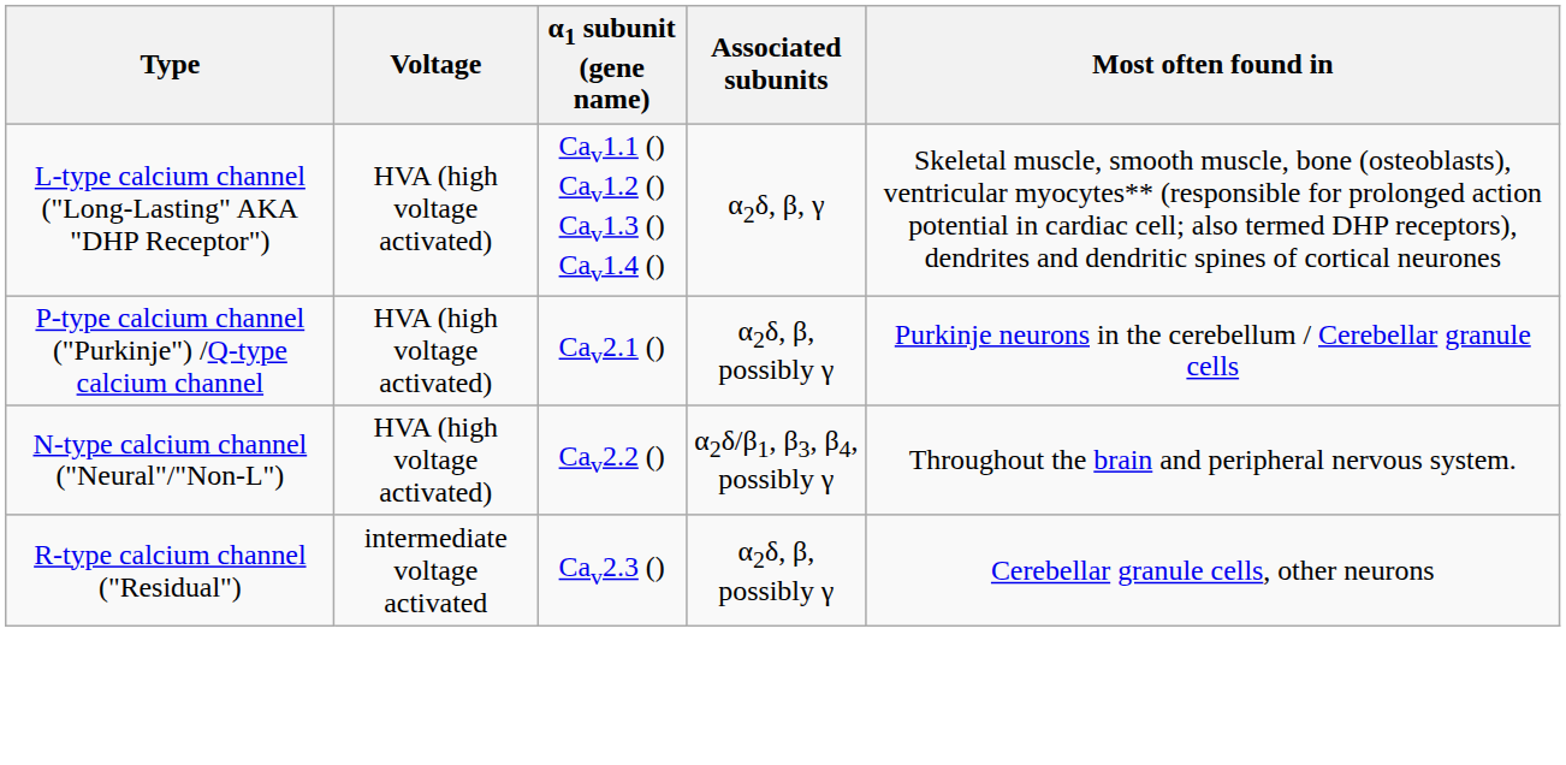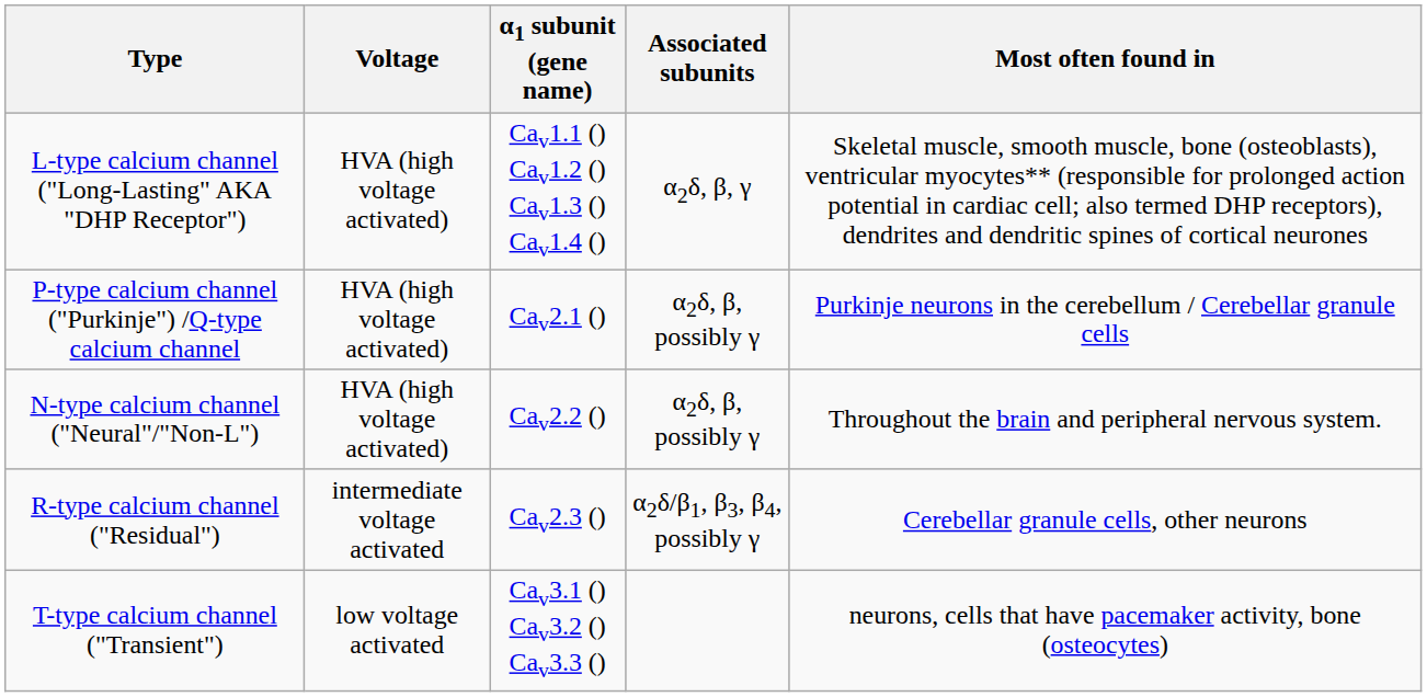 <table class="wikitable"  style="text-align:center">
 <tr>
 <th><strong>Type</strong></th>
 <th><strong>Voltage</strong></th>
 <th><strong>α<sub>1</sub> subunit (gene name)</strong></th>
 <th><strong>Associated subunits</strong></th>
 <th><strong>Most often found in</strong></th>
 </tr>
 <tr>
 <td><a href='#'>L-type calcium channel</a> ("Long-Lasting" AKA "DHP Receptor")</td>
 <td>HVA (high voltage activated)</td>
 <td><a href='#'>Ca<sub>v</sub>1.1</a> ()<br> <a href='#'>Ca<sub>v</sub>1.2</a> () <a href='#'>Ca<sub>v</sub>1.3</a> ()<br> <a href='#'>Ca<sub>v</sub>1.4</a> ()</td>
 <td>α<sub>2</sub>δ, β, γ</td>
 <td>Skeletal muscle, smooth muscle, bone (osteoblasts), ventricular myocytes** (responsible for prolonged action potential in cardiac cell; also termed DHP receptors), dendrites and dendritic spines of cortical neurones</td>
 </tr>
 <tr>
 <td><a href='#'>P-type calcium channel</a> ("Purkinje") /<a href='#'>Q-type calcium channel</a></td>
 <td>HVA (high voltage activated)</td>
 <td><a href='#'>Ca<sub>v</sub>2.1</a> ()</td>
 <td>α<sub>2</sub>δ, β, possibly γ</td>
 <td><a href='#'>Purkinje neurons</a> in the cerebellum / <a href='#'>Cerebellar</a> <a href='#'>granule cells</a></td>
 </tr>
 <tr>
 <td><a href='#'>N-type calcium channel</a> ("Neural"/"Non-L")</td>
 <td>HVA (high voltage activated)</td>
 <td><a href='#'>Ca<sub>v</sub>2.2</a> ()</td>
-<td>α<sub>2</sub>δ/β<sub>1</sub>, β<sub>3</sub>, β<sub>4</sub>, possibly γ</td>
+<td>α<sub>2</sub>δ, β, possibly γ</td>
 <td>Throughout the <a href='#'>brain</a> and peripheral nervous system.</td>
 </tr>
 <tr>
 <td><a href='#'>R-type calcium channel</a> ("Residual")</td>
 <td>intermediate voltage activated</td>
 <td><a href='#'>Ca<sub>v</sub>2.3</a> ()</td>
-<td>α<sub>2</sub>δ, β, possibly γ</td>
+<td>α<sub>2</sub>δ/β<sub>1</sub>, β<sub>3</sub>, β<sub>4</sub>, possibly γ</td>
 <td><a href='#'>Cerebellar</a> <a href='#'>granule cells</a>, other neurons</td>
 </tr>
+<tr>
+<td><a href='#'>T-type calcium channel</a> ("Transient")</td>
+<td>low voltage activated</td>
+<td><a href='#'>Ca<sub>v</sub>3.1</a> ()<br> <a href='#'>Ca<sub>v</sub>3.2</a> ()<br> <a href='#'>Ca<sub>v</sub>3.3</a> ()</td>
+<td></td>
+<td>neurons, cells that have <a href='#'>pacemaker</a> activity, bone (<a href='#'>osteocytes</a>)</td>
+</tr>
 </table>
